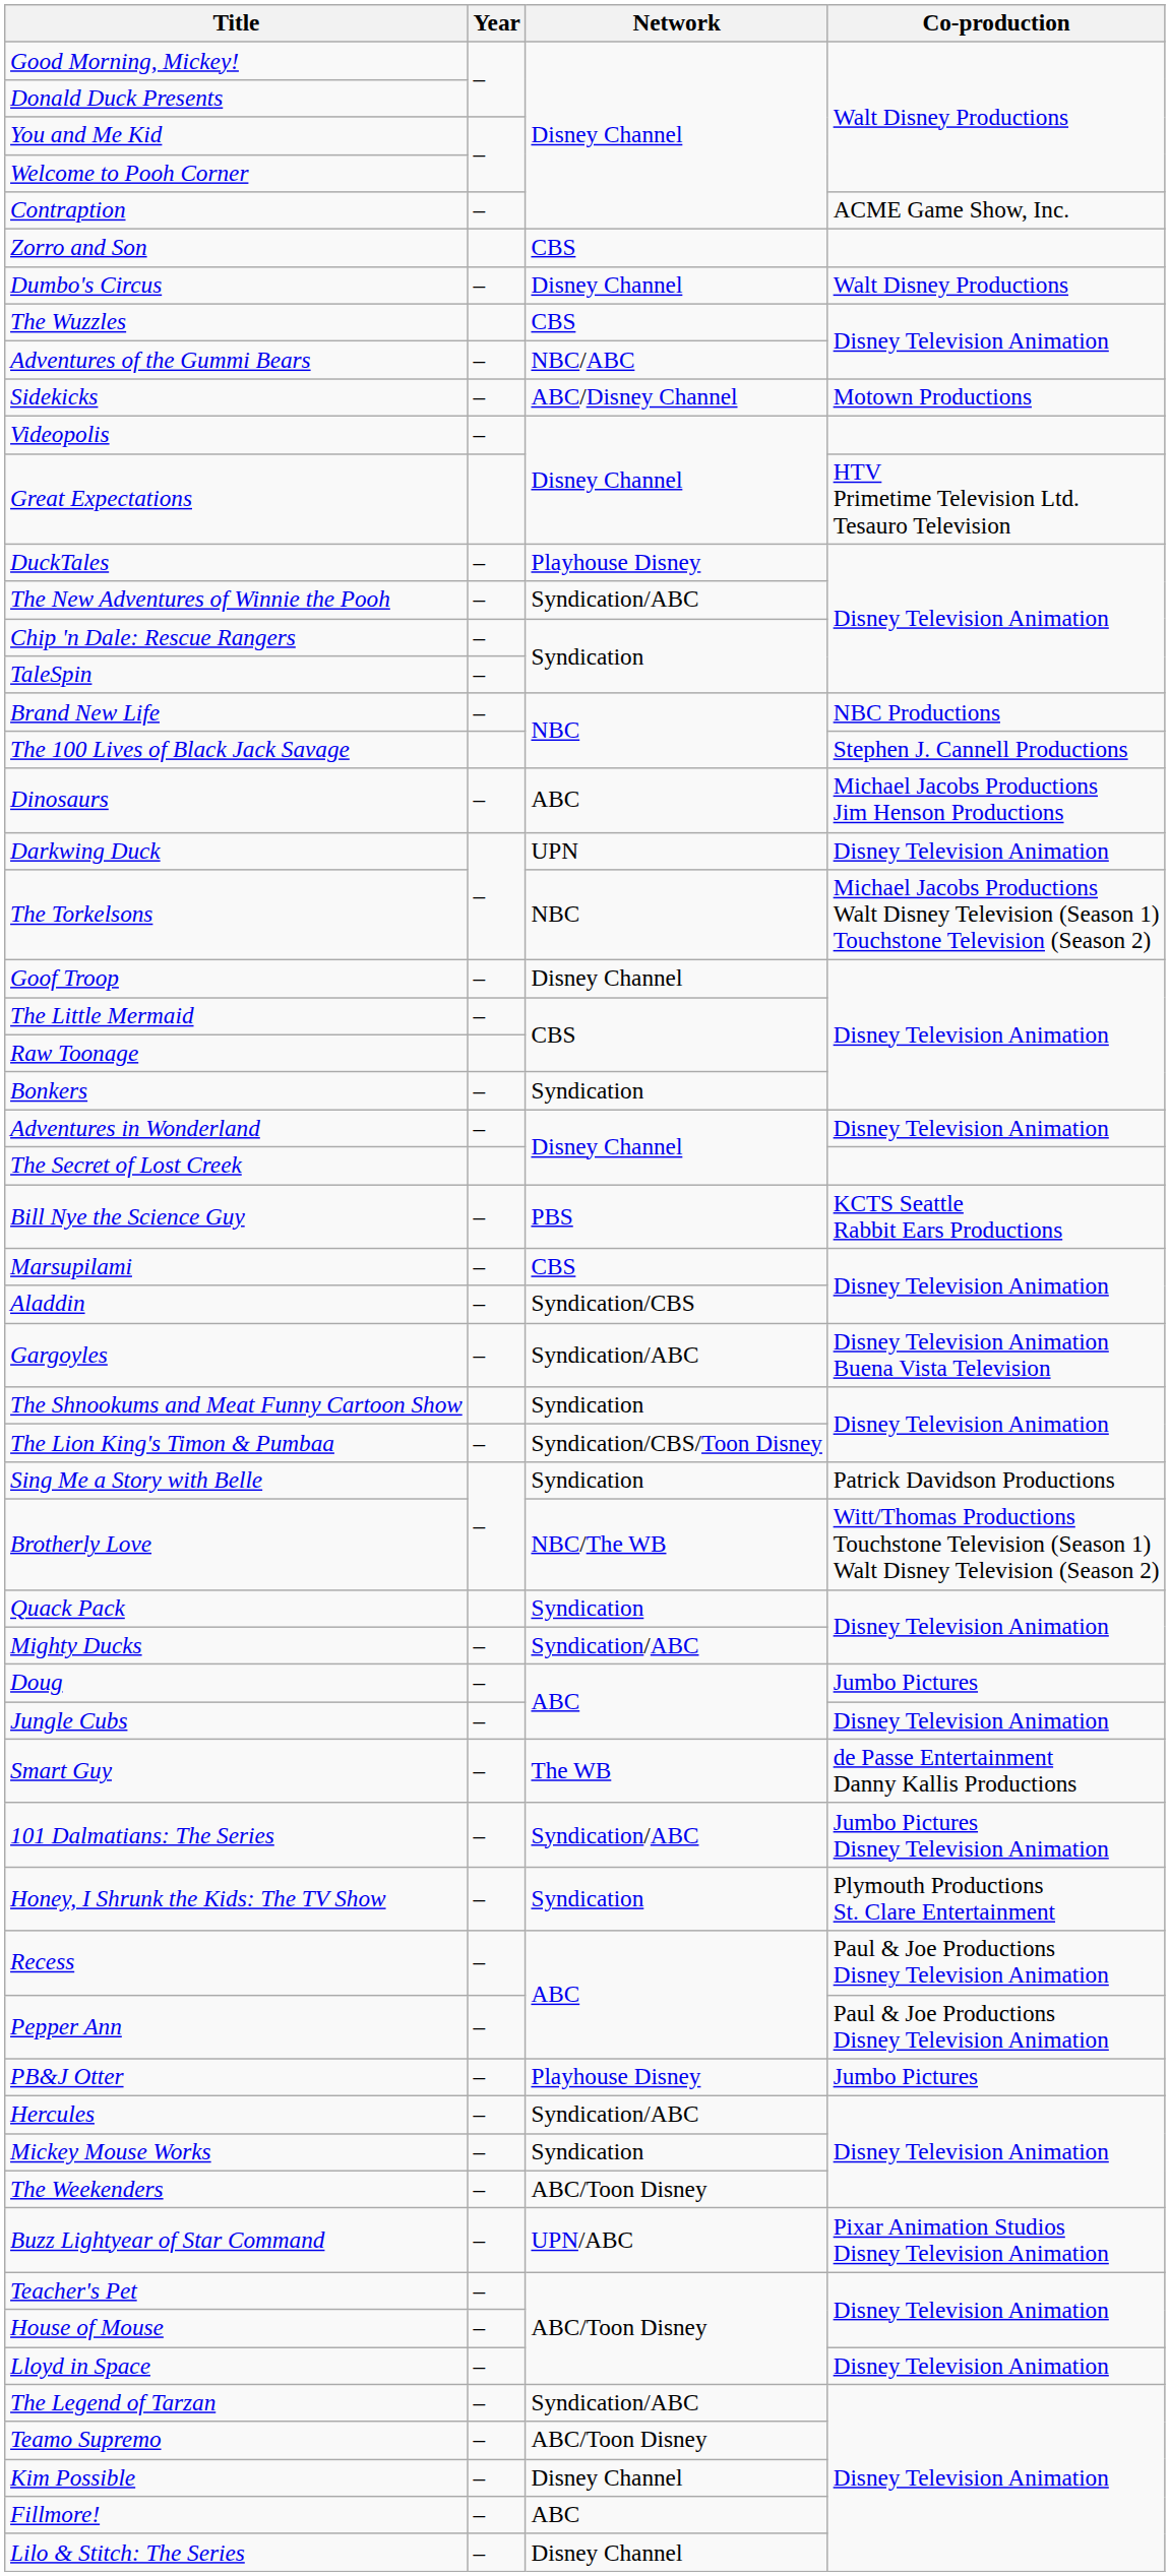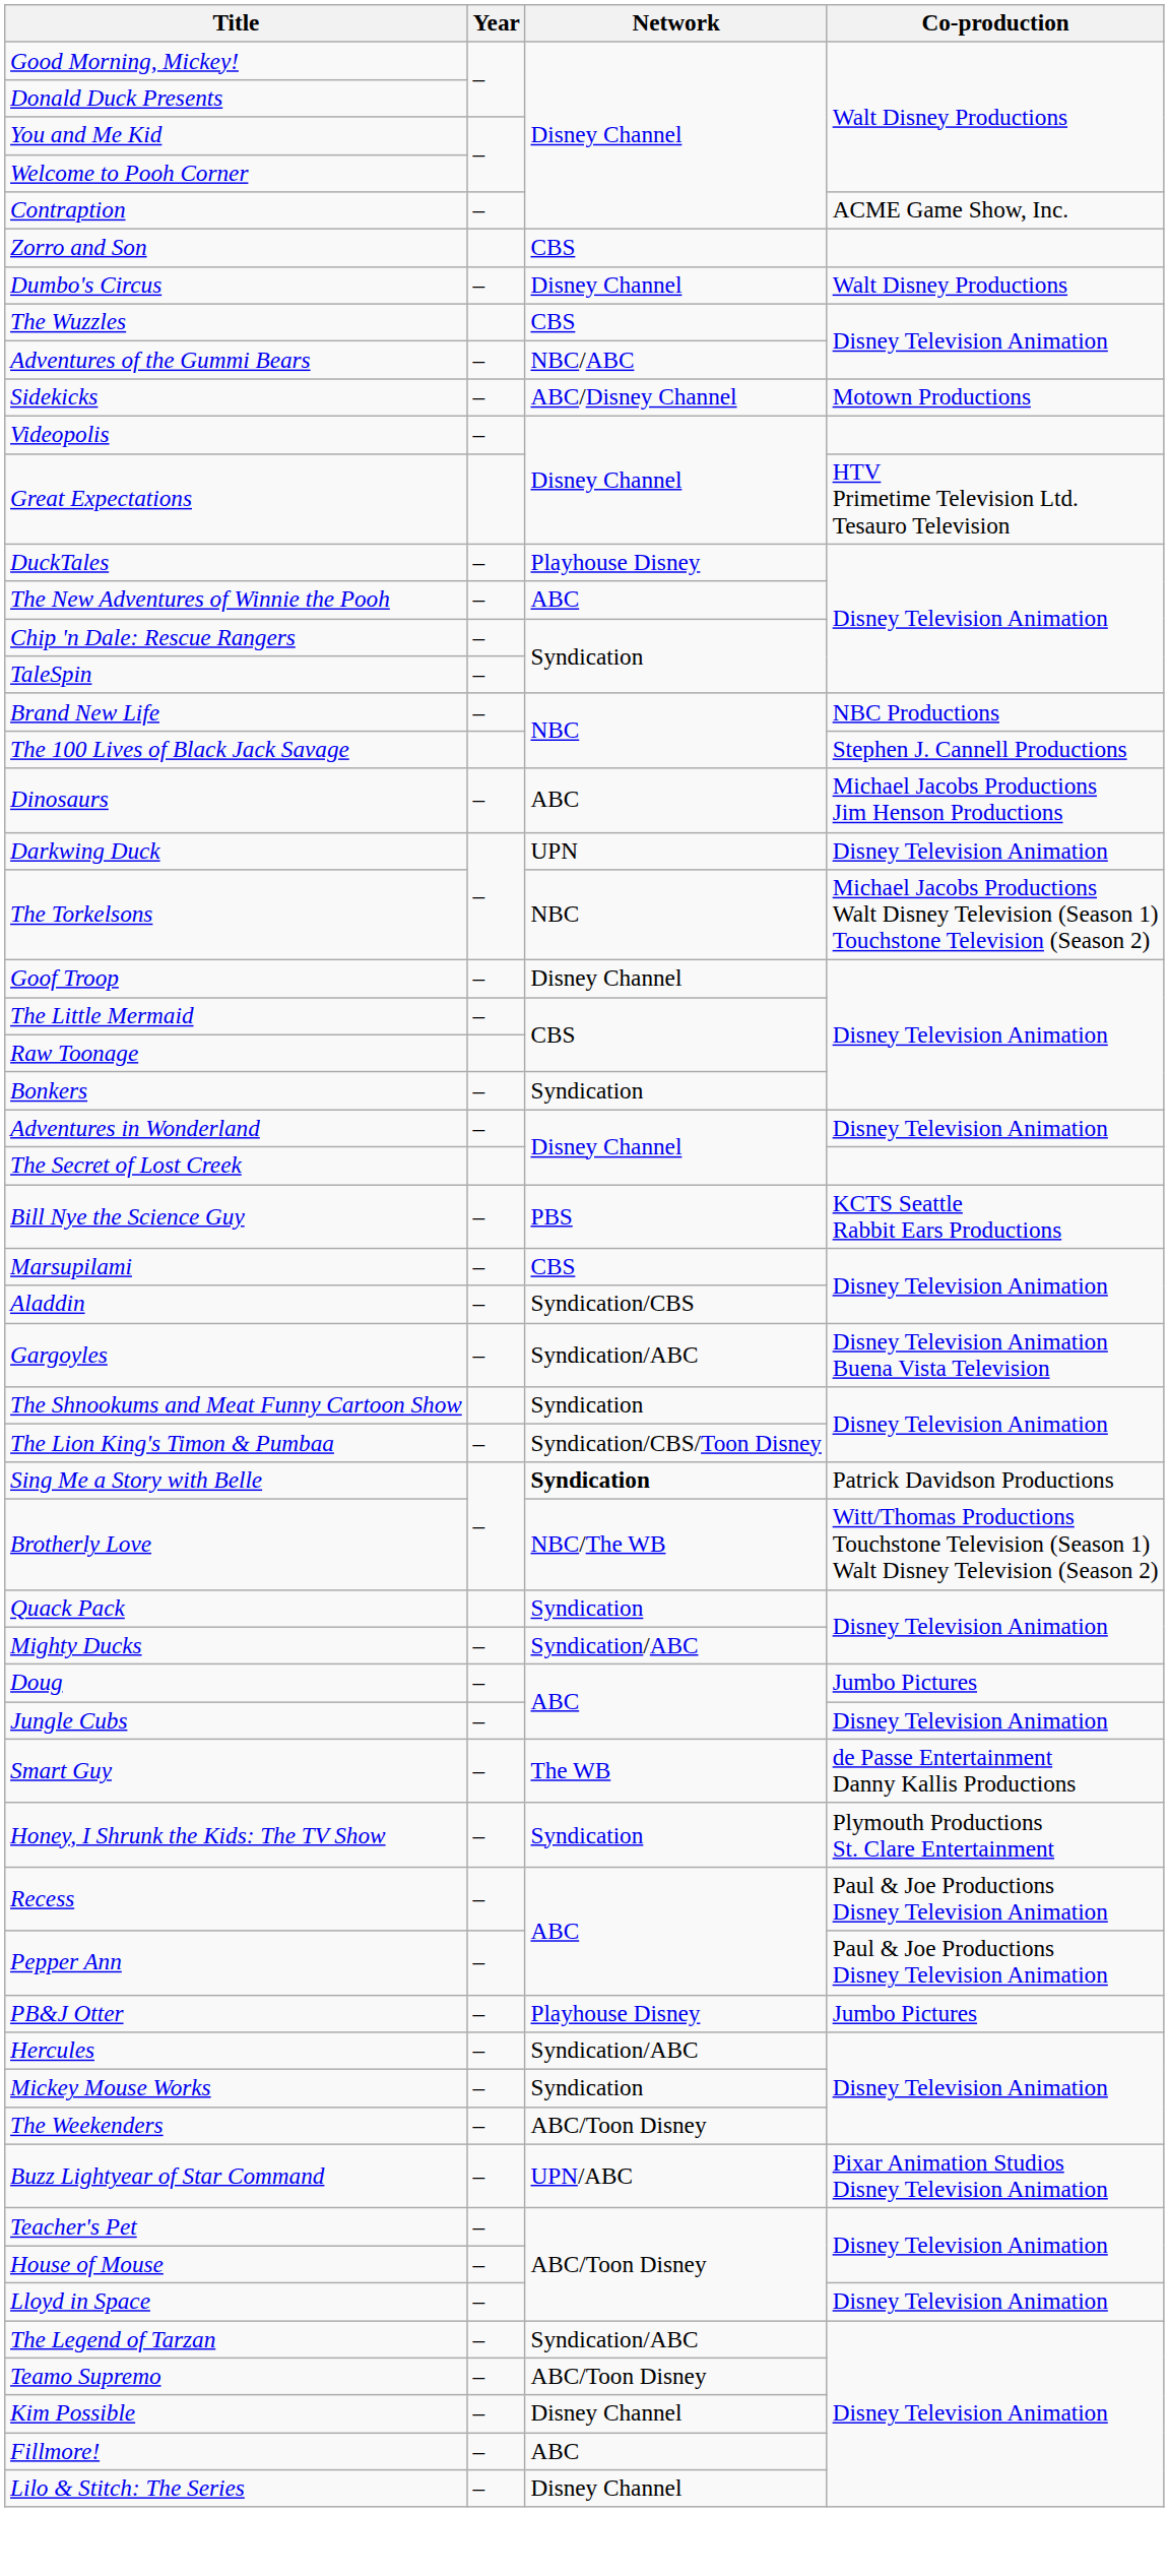 <table class="wikitable sortable">
 <tr>
 <th>Title</th>
 <th>Year</th>
 <th>Network</th>
 <th>Co-production</th>
 </tr>
 <tr>
 <td><em><a href='#'>Good Morning, Mickey!</a></em></td>
 <td rowspan="2">–</td>
 <td rowspan="5"><a href='#'>Disney Channel</a></td>
 <td rowspan="4"><a href='#'>Walt Disney Productions</a></td>
 </tr>
 <tr>
 <td><em><a href='#'>Donald Duck Presents</a></em></td>
 </tr>
 <tr>
 <td><em><a href='#'>You and Me Kid</a></em></td>
 <td rowspan="2">–</td>
 </tr>
 <tr>
 <td><em><a href='#'>Welcome to Pooh Corner</a></em></td>
 </tr>
 <tr>
 <td><em><a href='#'>Contraption</a></em></td>
 <td>–</td>
 <td>ACME Game Show, Inc.</td>
 </tr>
 <tr>
 <td><em><a href='#'>Zorro and Son</a></em></td>
 <td></td>
 <td><a href='#'>CBS</a></td>
 <td></td>
 </tr>
 <tr>
 <td><em><a href='#'>Dumbo's Circus</a></em></td>
 <td>–</td>
 <td><a href='#'>Disney Channel</a></td>
 <td><a href='#'>Walt Disney Productions</a></td>
 </tr>
 <tr>
 <td><em><a href='#'>The Wuzzles</a></em></td>
 <td></td>
 <td><a href='#'>CBS</a></td>
 <td rowspan="2"><a href='#'>Disney Television Animation</a></td>
 </tr>
 <tr>
 <td><em><a href='#'>Adventures of the Gummi Bears</a></em></td>
 <td>–</td>
 <td><a href='#'>NBC</a>/<a href='#'>ABC</a></td>
 </tr>
 <tr>
 <td><em><a href='#'>Sidekicks</a></em></td>
 <td>–</td>
 <td><a href='#'>ABC</a>/<a href='#'>Disney Channel</a></td>
 <td><a href='#'>Motown Productions</a></td>
 </tr>
 <tr>
 <td><em><a href='#'>Videopolis</a></em></td>
 <td>–</td>
 <td rowspan="2"><a href='#'>Disney Channel</a></td>
 <td></td>
 </tr>
 <tr>
 <td><em><a href='#'>Great Expectations</a></em></td>
 <td></td>
 <td><a href='#'>HTV</a><br>Primetime Television Ltd.<br>Tesauro Television</td>
 </tr>
 <tr>
 <td><em><a href='#'>DuckTales</a></em></td>
 <td>–</td>
 <td><a href='#'>Playhouse Disney</a></td>
 <td rowspan="4"><a href='#'>Disney Television Animation</a></td>
 </tr>
 <tr>
 <td><em><a href='#'>The New Adventures of Winnie the Pooh</a></em></td>
 <td>–</td>
-<td>Syndication/ABC</td>
+<td><a href='#'>ABC</a></td>
 </tr>
 <tr>
 <td><em><a href='#'>Chip 'n Dale: Rescue Rangers</a></em></td>
 <td>–</td>
 <td rowspan="2">Syndication</td>
 </tr>
 <tr>
 <td><em><a href='#'>TaleSpin</a></em></td>
 <td>–</td>
 </tr>
 <tr>
 <td><em><a href='#'>Brand New Life</a></em></td>
 <td>–</td>
 <td rowspan="2"><a href='#'>NBC</a></td>
 <td><a href='#'>NBC Productions</a></td>
 </tr>
 <tr>
 <td><em><a href='#'>The 100 Lives of Black Jack Savage</a></em></td>
 <td></td>
 <td><a href='#'>Stephen J. Cannell Productions</a></td>
 </tr>
 <tr>
 <td><em><a href='#'>Dinosaurs</a></em></td>
 <td>–</td>
 <td>ABC</td>
 <td><a href='#'>Michael Jacobs Productions</a><br><a href='#'>Jim Henson Productions</a></td>
 </tr>
 <tr>
 <td><em><a href='#'>Darkwing Duck</a></em></td>
 <td rowspan="2">–</td>
 <td>UPN</td>
 <td><a href='#'>Disney Television Animation</a></td>
 </tr>
 <tr>
 <td><em><a href='#'>The Torkelsons</a></em></td>
 <td>NBC</td>
 <td><a href='#'>Michael Jacobs Productions</a><br>Walt Disney Television (Season 1)<br><a href='#'>Touchstone Television</a> (Season 2)</td>
 </tr>
 <tr>
 <td><em><a href='#'>Goof Troop</a></em></td>
 <td>–</td>
 <td>Disney Channel</td>
 <td rowspan="4"><a href='#'>Disney Television Animation</a></td>
 </tr>
 <tr>
 <td><em><a href='#'>The Little Mermaid</a></em></td>
 <td>–</td>
 <td rowspan="2">CBS</td>
 </tr>
 <tr>
 <td><em><a href='#'>Raw Toonage</a></em></td>
 <td></td>
 </tr>
 <tr>
 <td><em><a href='#'>Bonkers</a></em></td>
 <td>–</td>
 <td>Syndication</td>
 </tr>
 <tr>
 <td><em><a href='#'>Adventures in Wonderland</a></em></td>
 <td>–</td>
 <td rowspan="2"><a href='#'>Disney Channel</a></td>
 <td><a href='#'>Disney Television Animation</a></td>
 </tr>
 <tr>
 <td><em><a href='#'>The Secret of Lost Creek</a></em></td>
 <td></td>
 <td></td>
 </tr>
 <tr>
 <td><em><a href='#'>Bill Nye the Science Guy</a></em></td>
 <td>–</td>
 <td><a href='#'>PBS</a></td>
 <td><a href='#'>KCTS Seattle</a><br><a href='#'>Rabbit Ears Productions</a></td>
 </tr>
 <tr>
 <td><em><a href='#'>Marsupilami</a></em></td>
 <td>–</td>
 <td><a href='#'>CBS</a></td>
 <td rowspan="2"><a href='#'>Disney Television Animation</a></td>
 </tr>
 <tr>
 <td><em><a href='#'>Aladdin</a></em></td>
 <td>–</td>
 <td>Syndication/CBS</td>
 </tr>
 <tr>
 <td><em><a href='#'>Gargoyles</a></em></td>
 <td>–</td>
 <td>Syndication/ABC</td>
 <td><a href='#'>Disney Television Animation</a><br><a href='#'>Buena Vista Television</a></td>
 </tr>
 <tr>
 <td><em><a href='#'>The Shnookums and Meat Funny Cartoon Show</a></em></td>
 <td></td>
 <td>Syndication</td>
 <td rowspan="2"><a href='#'>Disney Television Animation</a></td>
 </tr>
 <tr>
 <td><em><a href='#'>The Lion King's Timon & Pumbaa</a></em></td>
 <td>–</td>
 <td>Syndication/CBS/<a href='#'>Toon Disney</a></td>
 </tr>
 <tr>
 <td><em><a href='#'>Sing Me a Story with Belle</a></em></td>
 <td rowspan="2">–</td>
-<td>Syndication</td>
+<td><strong>Syndication</strong></td>
 <td>Patrick Davidson Productions</td>
 </tr>
 <tr>
 <td><em><a href='#'>Brotherly Love</a></em></td>
 <td><a href='#'>NBC</a>/<a href='#'>The WB</a></td>
 <td><a href='#'>Witt/Thomas Productions</a><br>Touchstone Television (Season 1)<br>Walt Disney Television (Season 2)</td>
 </tr>
 <tr>
 <td><em><a href='#'>Quack Pack</a></em></td>
 <td></td>
 <td><a href='#'>Syndication</a></td>
 <td rowspan="2"><a href='#'>Disney Television Animation</a></td>
 </tr>
 <tr>
 <td><em><a href='#'>Mighty Ducks</a></em></td>
 <td>–</td>
 <td><a href='#'>Syndication</a>/<a href='#'>ABC</a></td>
 </tr>
 <tr>
 <td><em><a href='#'>Doug</a></em></td>
 <td>–</td>
 <td rowspan="2"><a href='#'>ABC</a></td>
 <td><a href='#'>Jumbo Pictures</a></td>
 </tr>
 <tr>
 <td><em><a href='#'>Jungle Cubs</a></em></td>
 <td>–</td>
 <td><a href='#'>Disney Television Animation</a></td>
 </tr>
 <tr>
 <td><em><a href='#'>Smart Guy</a></em></td>
 <td>–</td>
 <td><a href='#'>The WB</a></td>
 <td><a href='#'>de Passe Entertainment</a><br>Danny Kallis Productions</td>
-</tr>
-<tr>
-<td><em><a href='#'>101 Dalmatians: The Series</a></em></td>
-<td>–</td>
-<td><a href='#'>Syndication</a>/<a href='#'>ABC</a></td>
-<td><a href='#'>Jumbo Pictures</a><br><a href='#'>Disney Television Animation</a></td>
 </tr>
 <tr>
 <td><em><a href='#'>Honey, I Shrunk the Kids: The TV Show</a></em></td>
 <td>–</td>
 <td><a href='#'>Syndication</a></td>
 <td>Plymouth Productions <br><a href='#'>St. Clare Entertainment</a></td>
 </tr>
 <tr>
 <td><em><a href='#'>Recess</a></em></td>
 <td>–</td>
 <td rowspan="2"><a href='#'>ABC</a></td>
 <td>Paul & Joe Productions<br><a href='#'>Disney Television Animation</a></td>
 </tr>
 <tr>
 <td><em><a href='#'>Pepper Ann</a></em></td>
 <td>–</td>
 <td>Paul & Joe Productions<br><a href='#'>Disney Television Animation</a></td>
 </tr>
 <tr>
 <td><em><a href='#'>PB&J Otter</a></em></td>
 <td>–</td>
 <td><a href='#'>Playhouse Disney</a></td>
 <td><a href='#'>Jumbo Pictures</a></td>
 </tr>
 <tr>
 <td><em><a href='#'>Hercules</a></em></td>
 <td>–</td>
 <td>Syndication/ABC</td>
 <td rowspan="3"><a href='#'>Disney Television Animation</a></td>
 </tr>
 <tr>
 <td><em><a href='#'>Mickey Mouse Works</a></em></td>
 <td>–</td>
 <td>Syndication</td>
 </tr>
 <tr>
 <td><em><a href='#'>The Weekenders</a></em></td>
 <td>–</td>
 <td>ABC/Toon Disney</td>
 </tr>
 <tr>
 <td><em><a href='#'>Buzz Lightyear of Star Command</a></em></td>
 <td>–</td>
 <td><a href='#'>UPN</a>/ABC</td>
 <td><a href='#'>Pixar Animation Studios</a><br><a href='#'>Disney Television Animation</a></td>
 </tr>
 <tr>
 <td><em><a href='#'>Teacher's Pet</a></em></td>
 <td>–</td>
 <td rowspan="3">ABC/Toon Disney</td>
 <td rowspan="2"><a href='#'>Disney Television Animation</a></td>
 </tr>
 <tr>
 <td><em><a href='#'>House of Mouse</a></em></td>
 <td>–</td>
 </tr>
 <tr>
 <td><em><a href='#'>Lloyd in Space</a></em></td>
 <td>–</td>
 <td><a href='#'>Disney Television Animation</a></td>
 </tr>
 <tr>
 <td><em><a href='#'>The Legend of Tarzan</a></em></td>
 <td>–</td>
 <td>Syndication/ABC</td>
 <td rowspan="5"><a href='#'>Disney Television Animation</a></td>
 </tr>
 <tr>
 <td><em><a href='#'>Teamo Supremo</a></em></td>
 <td>–</td>
 <td>ABC/Toon Disney</td>
 </tr>
 <tr>
 <td><em><a href='#'>Kim Possible</a></em></td>
 <td>–</td>
 <td>Disney Channel</td>
 </tr>
 <tr>
 <td><em><a href='#'>Fillmore!</a></em></td>
 <td>–</td>
 <td>ABC</td>
 </tr>
 <tr>
 <td><em><a href='#'>Lilo & Stitch: The Series</a></em></td>
 <td>–</td>
 <td>Disney Channel</td>
 </tr>
 </table>
